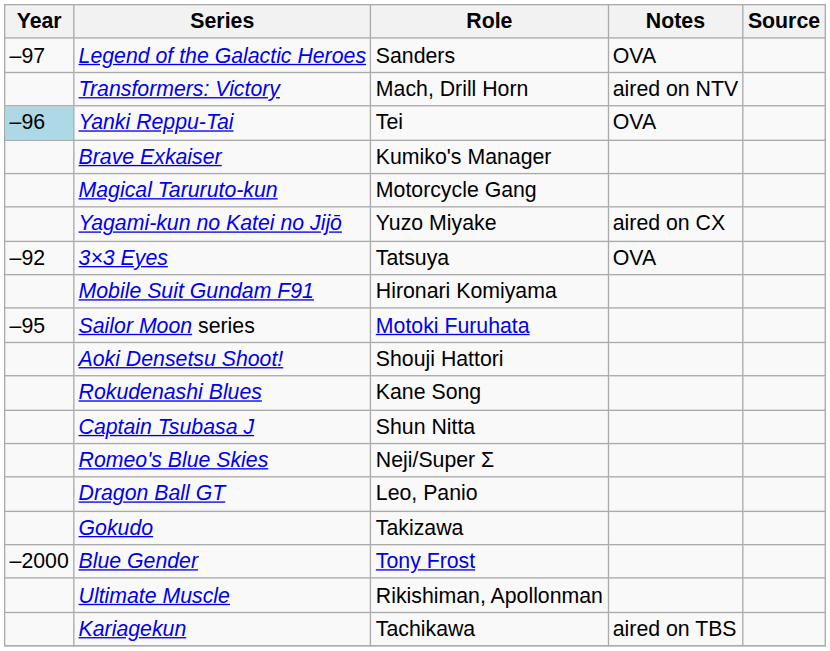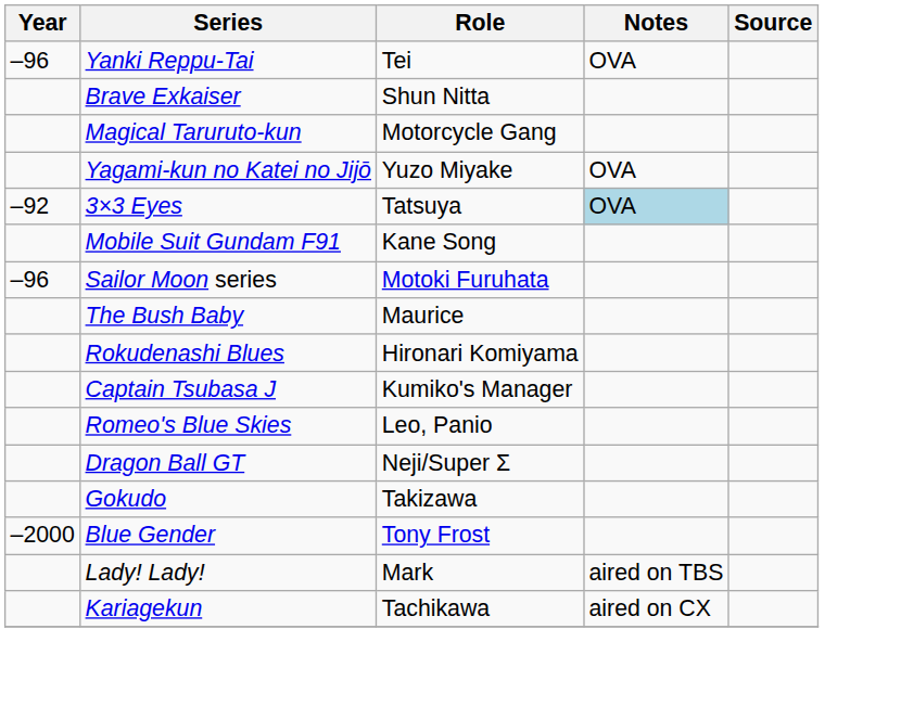 <table class="wikitable sortable plainrowheaders">
 <tr>
 <th>Year</th>
 <th>Series</th>
 <th>Role</th>
 <th class="unsortable">Notes</th>
 <th class="unsortable">Source</th>
 </tr>
 <tr>
-<td>–97</td>
-<td><em><a href='#'>Legend of the Galactic Heroes</a></em></td>
-<td>Sanders </td>
-<td>OVA</td>
-<td></td>
-</tr>
-<tr>
-<td></td>
-<td><em><a href='#'>Transformers: Victory</a></em></td>
-<td>Mach, Drill Horn</td>
-<td>aired on NTV</td>
-<td></td>
-</tr>
-<tr>
-<td style="background: lightblue;">–96</td>
+<td>–96</td>
 <td><em><a href='#'>Yanki Reppu-Tai</a></em></td>
 <td>Tei </td>
 <td>OVA</td>
 <td></td>
 </tr>
 <tr>
 <td></td>
 <td><em><a href='#'>Brave Exkaiser</a></em></td>
-<td>Kumiko's Manager</td>
+<td>Shun Nitta  </td>
 <td></td>
 <td></td>
 </tr>
 <tr>
 <td></td>
 <td><em><a href='#'>Magical Taruruto-kun</a></em></td>
 <td>Motorcycle Gang</td>
 <td></td>
 <td></td>
 </tr>
 <tr>
 <td></td>
 <td><em><a href='#'>Yagami-kun no Katei no Jijō</a></em></td>
 <td>Yuzo Miyake</td>
-<td>aired on CX</td>
+<td>OVA</td>
 <td></td>
 </tr>
 <tr>
 <td>–92</td>
 <td><em><a href='#'>3×3 Eyes</a></em></td>
 <td>Tatsuya</td>
-<td>OVA</td>
+<td style="background: lightblue;">OVA</td>
 <td></td>
 </tr>
 <tr>
 <td></td>
 <td><em><a href='#'>Mobile Suit Gundam F91</a></em></td>
-<td>Hironari Komiyama</td>
+<td>Kane Song</td>
 <td></td>
 <td></td>
 </tr>
 <tr>
-<td>–95</td>
+<td>–96</td>
 <td><em><a href='#'>Sailor Moon</a></em> series</td>
 <td><a href='#'>Motoki Furuhata</a></td>
 <td></td>
 <td></td>
 </tr>
 <tr>
 <td></td>
-<td><em><a href='#'>Aoki Densetsu Shoot!</a></em></td>
-<td>Shouji Hattori  </td>
+<td><em><a href='#'>The Bush Baby</a></em></td>
+<td>Maurice</td>
 <td></td>
 <td></td>
 </tr>
 <tr>
 <td></td>
 <td><em><a href='#'>Rokudenashi Blues</a></em></td>
-<td>Kane Song</td>
+<td>Hironari Komiyama</td>
 <td></td>
 <td></td>
 </tr>
 <tr>
 <td></td>
 <td><em><a href='#'>Captain Tsubasa J</a></em></td>
-<td>Shun Nitta  </td>
+<td>Kumiko's Manager</td>
 <td></td>
 <td></td>
 </tr>
 <tr>
 <td></td>
 <td><em><a href='#'>Romeo's Blue Skies</a></em></td>
-<td>Neji/Super Σ</td>
+<td>Leo, Panio</td>
 <td></td>
 <td></td>
 </tr>
 <tr>
 <td></td>
 <td><em><a href='#'>Dragon Ball GT</a></em></td>
-<td>Leo, Panio</td>
+<td>Neji/Super Σ</td>
 <td></td>
 <td></td>
 </tr>
 <tr>
 <td></td>
 <td><em><a href='#'>Gokudo</a></em> </td>
 <td>Takizawa</td>
 <td></td>
 <td></td>
 </tr>
 <tr>
 <td>–2000</td>
 <td><em><a href='#'>Blue Gender</a></em></td>
 <td><a href='#'>Tony Frost</a></td>
 <td></td>
 <td></td>
 </tr>
 <tr>
 <td></td>
-<td><em><a href='#'>Ultimate Muscle</a></em> </td>
-<td>Rikishiman, Apollonman</td>
-<td></td>
+<td><em>Lady! Lady!</em></td>
+<td>Mark</td>
+<td>aired on TBS</td>
 <td></td>
 </tr>
 <tr>
 <td></td>
 <td><em><a href='#'>Kariagekun</a></em> </td>
 <td>Tachikawa </td>
-<td>aired on TBS</td>
+<td>aired on CX</td>
 <td></td>
 </tr>
 <tr>
 </tr>
 </table>
